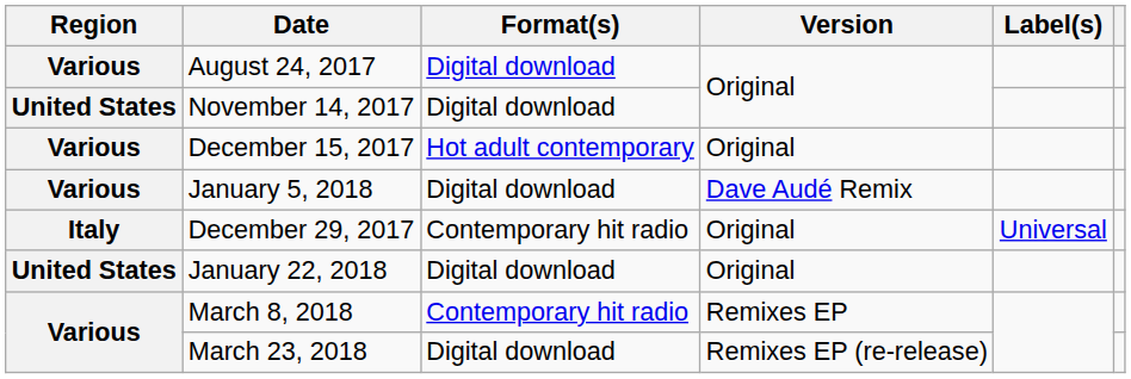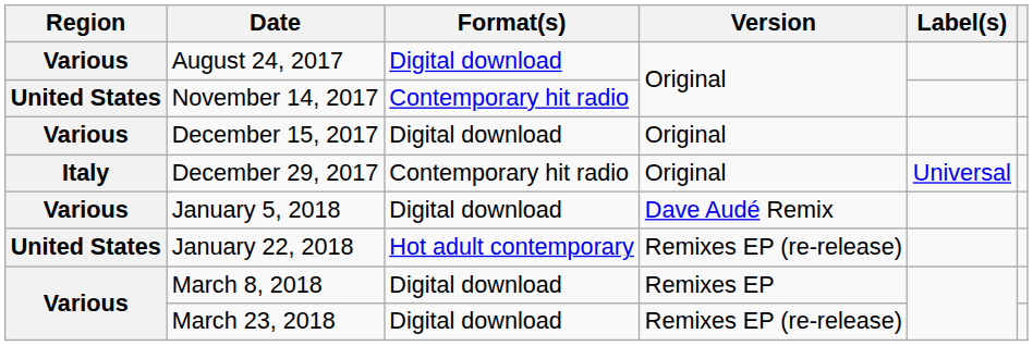 <table class="wikitable plainrowheaders">
 <tr>
 <th scope="col">Region</th>
 <th scope="col">Date</th>
 <th scope="col">Format(s)</th>
 <th scope="col">Version</th>
 <th scope="col">Label(s)</th>
 <th scope="col"></th>
 </tr>
 <tr>
 <th scope="row">Various</th>
 <td>August 24, 2017</td>
 <td><a href='#'>Digital download</a></td>
 <td rowspan="2">Original</td>
 <td></td>
 <td></td>
 </tr>
 <tr>
 <th scope="row">United States</th>
 <td>November 14, 2017</td>
-<td>Digital download</td>
+<td><a href='#'>Contemporary hit radio</a></td>
 <td></td>
 <td></td>
 </tr>
 <tr>
 <th scope="row">Various</th>
 <td>December 15, 2017</td>
-<td><a href='#'>Hot adult contemporary</a></td>
+<td>Digital download</td>
 <td>Original</td>
-<td></td>
-<td></td>
-</tr>
-<tr>
-<th scope="row">Various</th>
-<td>January 5, 2018</td>
-<td>Digital download</td>
-<td><a href='#'>Dave Audé</a> Remix</td>
 <td></td>
 <td></td>
 </tr>
 <tr>
 <th scope="row">Italy</th>
 <td>December 29, 2017</td>
 <td>Contemporary hit radio</td>
 <td>Original</td>
 <td><a href='#'>Universal</a></td>
 <td></td>
 </tr>
 <tr>
+<th scope="row">Various</th>
+<td>January 5, 2018</td>
+<td>Digital download</td>
+<td><a href='#'>Dave Audé</a> Remix</td>
+<td></td>
+<td></td>
+</tr>
+<tr>
 <th scope="row">United States</th>
 <td>January 22, 2018</td>
-<td>Digital download</td>
-<td>Original</td>
+<td><a href='#'>Hot adult contemporary</a></td>
+<td>Remixes EP (re-release)</td>
 <td></td>
 <td></td>
 </tr>
 <tr>
 <th scope="row" rowspan="2">Various</th>
 <td>March 8, 2018</td>
-<td><a href='#'>Contemporary hit radio</a></td>
+<td>Digital download</td>
 <td>Remixes EP</td>
 <td rowspan="2"></td>
 <td></td>
 </tr>
 <tr>
 <td>March 23, 2018</td>
 <td>Digital download</td>
 <td>Remixes EP (re-release)</td>
 <td></td>
 </tr>
 </table>
